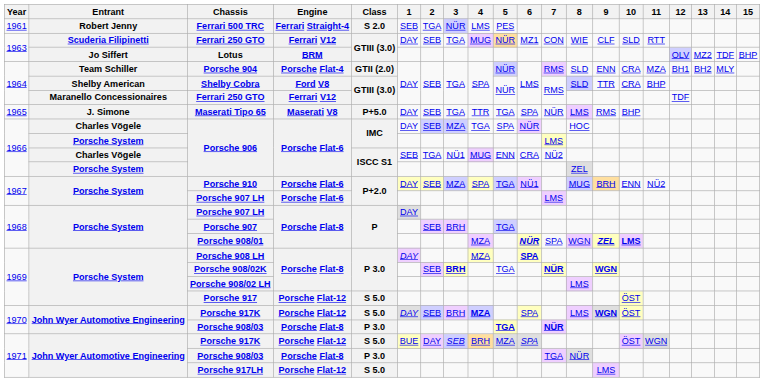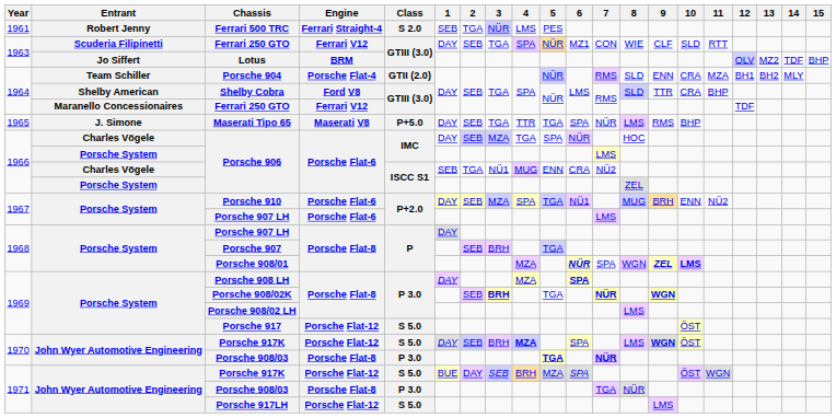 <table class="wikitable" width=1200; style="text-align:center; font-size:90%">
 <tr>
 <th>Year</th>
 <th>Entrant</th>
 <th>Chassis</th>
 <th>Engine</th>
 <th>Class</th>
 <th>1</th>
 <th>2</th>
 <th>3</th>
 <th>4</th>
 <th>5</th>
 <th>6</th>
 <th>7</th>
 <th>8</th>
 <th>9</th>
 <th>10</th>
 <th>11</th>
 <th>12</th>
 <th>13</th>
 <th>14</th>
 <th>15</th>
 </tr>
 <tr>
 <td><a href='#'>1961</a></td>
 <th>Robert Jenny</th>
 <th><a href='#'>Ferrari 500 TRC</a></th>
 <th><a href='#'>Ferrari</a> <a href='#'>Straight-4</a></th>
 <th>S 2.0</th>
 <td><a href='#'>SEB</a></td>
 <td><a href='#'>TGA</a></td>
 <td style="background:#CFCFFF;"><a href='#'>NÜR</a><br></td>
 <td><a href='#'>LMS</a></td>
 <td><a href='#'>PES</a></td>
 <td></td>
 <td></td>
 <td></td>
 <td></td>
 <td></td>
 <td></td>
 <td></td>
 <td></td>
 <td></td>
 <td></td>
 </tr>
 <tr>
 <td rowspan=2><a href='#'>1963</a></td>
 <th><a href='#'>Scuderia Filipinetti</a></th>
 <th><a href='#'>Ferrari 250 GTO</a></th>
 <th><a href='#'>Ferrari</a> <a href='#'>V12</a></th>
 <th rowspan=2>GTIII (3.0)</th>
 <td><a href='#'>DAY</a></td>
 <td><a href='#'>SEB</a></td>
 <td><a href='#'>TGA</a></td>
-<td style="background:#EFCFFF;"><a href='#'>MUG</a><br></td>
+<td style="background:#EFCFFF;"><a href='#'>SPA</a><br></td>
 <td style="background:#FFDF9F;"><a href='#'>NÜR</a><br></td>
 <td><a href='#'>MZ1</a></td>
 <td><a href='#'>CON</a></td>
 <td><a href='#'>WIE</a></td>
 <td><a href='#'>CLF</a></td>
 <td><a href='#'>SLD</a></td>
 <td><a href='#'>RTT</a></td>
 <td></td>
 <td></td>
 <td></td>
 <td></td>
 </tr>
 <tr>
 <th>Jo Siffert</th>
 <th>Lotus</th>
 <th><a href='#'>BRM</a></th>
 <td></td>
 <td></td>
 <td></td>
 <td></td>
 <td></td>
 <td></td>
 <td></td>
 <td></td>
 <td></td>
 <td></td>
 <td></td>
 <td style="background:#CFCFFF;"><a href='#'>OLV</a><br></td>
 <td><a href='#'>MZ2</a></td>
 <td><a href='#'>TDF</a></td>
 <td><a href='#'>BHP</a></td>
 </tr>
 <tr>
 <td rowspan=3><a href='#'>1964</a></td>
 <th>Team Schiller</th>
 <th><a href='#'>Porsche 904</a></th>
 <th><a href='#'>Porsche</a> <a href='#'>Flat-4</a></th>
 <th>GTII (2.0)</th>
 <td rowspan=3><a href='#'>DAY</a></td>
 <td rowspan=3><a href='#'>SEB</a></td>
 <td rowspan=3><a href='#'>TGA</a></td>
 <td rowspan=3><a href='#'>SPA</a></td>
 <td style="background:#CFCFFF;"><a href='#'>NÜR</a><br></td>
 <td rowspan=3><a href='#'>LMS</a></td>
 <td style="background:#EFCFFF;"><a href='#'>RMS</a><br></td>
 <td><a href='#'>SLD</a></td>
 <td><a href='#'>ENN</a></td>
 <td><a href='#'>CRA</a></td>
 <td><a href='#'>MZA</a></td>
 <td><a href='#'>BH1</a></td>
 <td><a href='#'>BH2</a></td>
 <td><a href='#'>MLY</a></td>
 <td></td>
 </tr>
 <tr>
 <th>Shelby American</th>
 <th><a href='#'>Shelby Cobra</a></th>
 <th><a href='#'>Ford</a> <a href='#'>V8</a></th>
 <th rowspan=2>GTIII (3.0)</th>
 <td rowspan=2><a href='#'>NÜR</a></td>
 <td rowspan=2><a href='#'>RMS</a></td>
 <td style="background:#CFCFFF;"><a href='#'>SLD</a><br></td>
 <td><a href='#'>TTR</a></td>
 <td><a href='#'>CRA</a></td>
 <td><a href='#'>BHP</a></td>
 <td></td>
 <td></td>
 <td></td>
 <td></td>
 </tr>
 <tr>
 <th>Maranello Concessionaires</th>
 <th><a href='#'>Ferrari 250 GTO</a></th>
 <th><a href='#'>Ferrari</a> <a href='#'>V12</a></th>
 <td></td>
 <td></td>
 <td></td>
 <td></td>
 <td style><a href='#'><span>TDF</span></a><br></td>
 <td></td>
 <td></td>
 </tr>
 <tr>
 <td><a href='#'>1965</a></td>
 <th>J. Simone</th>
 <th><a href='#'>Maserati Tipo 65</a></th>
 <th><a href='#'>Maserati</a> <a href='#'>V8</a></th>
 <th>P+5.0</th>
 <td><a href='#'>DAY</a></td>
 <td><a href='#'>SEB</a></td>
 <td><a href='#'>TGA</a></td>
 <td><a href='#'>TTR</a></td>
 <td><a href='#'>TGA</a></td>
 <td><a href='#'>SPA</a></td>
 <td><a href='#'>NÜR</a></td>
 <td style="background:#EFCFFF;"><a href='#'>LMS</a><br></td>
 <td><a href='#'>RMS</a></td>
 <td><a href='#'>BHP</a></td>
 <td></td>
 <td></td>
 <td></td>
 <td></td>
 <td></td>
 </tr>
 <tr>
 <td rowspan=4><a href='#'>1966</a></td>
 <th>Charles Vögele</th>
 <th rowspan=4><a href='#'>Porsche 906</a></th>
 <th rowspan=4><a href='#'>Porsche</a> <a href='#'>Flat-6</a></th>
 <th rowspan=2>IMC</th>
 <td><a href='#'>DAY</a></td>
 <td style="background:#CFCFFF;"><a href='#'>SEB</a><br></td>
 <td style="background:#CFCFFF;"><a href='#'>MZA</a><br></td>
 <td><a href='#'>TGA</a></td>
 <td><a href='#'>SPA</a></td>
 <td style="background:#EFCFFF;"><a href='#'>NÜR</a><br></td>
 <td></td>
 <td><a href='#'>HOC</a></td>
 <td></td>
 <td></td>
 <td></td>
 <td></td>
 <td></td>
 <td></td>
 <td></td>
 </tr>
 <tr>
 <th><a href='#'>Porsche System</a></th>
 <td></td>
 <td></td>
 <td></td>
 <td></td>
 <td></td>
 <td></td>
 <td style="background:#FFFFBF;"><a href='#'>LMS</a><br></td>
 <td></td>
 <td></td>
 <td></td>
 <td></td>
 <td></td>
 <td></td>
 <td></td>
 <td></td>
 </tr>
 <tr>
 <th>Charles Vögele</th>
 <th rowspan=2>ISCC S1</th>
 <td><a href='#'>SEB</a></td>
 <td><a href='#'>TGA</a></td>
 <td><a href='#'>NÜ1</a></td>
 <td style="background:#EFCFFF;"><a href='#'>MUG</a><br></td>
 <td><a href='#'>ENN</a></td>
 <td><a href='#'>CRA</a></td>
 <td><a href='#'>NÜ2</a></td>
 <td></td>
 <td></td>
 <td></td>
 <td></td>
 <td></td>
 <td></td>
 <td></td>
 <td></td>
 </tr>
 <tr>
 <th><a href='#'>Porsche System</a></th>
 <td></td>
 <td></td>
 <td></td>
 <td></td>
 <td></td>
 <td></td>
 <td></td>
 <td style="background:#DFDFDF;"><a href='#'>ZEL</a><br></td>
 <td></td>
 <td></td>
 <td></td>
 <td></td>
 <td></td>
 <td></td>
 </tr>
 <tr>
 <td rowspan=2><a href='#'>1967</a></td>
 <th rowspan=2><a href='#'>Porsche System</a></th>
 <th><a href='#'>Porsche 910</a></th>
 <th><a href='#'>Porsche</a> <a href='#'>Flat-6</a></th>
 <th rowspan=2>P+2.0</th>
 <td style="background:#FFFFBF;"><a href='#'>DAY</a><br></td>
 <td style="background:#FFFFBF;"><a href='#'>SEB</a><br></td>
 <td style="background:#CFCFFF;"><a href='#'>MZA</a><br></td>
 <td style="background:#FFFFBF;"><a href='#'>SPA</a><br></td>
 <td style="background:#CFCFFF;"><a href='#'>TGA</a><br></td>
 <td style="background:#EFCFFF;"><a href='#'>NÜ1</a><br></td>
 <td></td>
 <td style="background:#CFCFFF;"><a href='#'>MUG</a><br></td>
 <td style="background:#FFDF9F;"><a href='#'>BRH</a><br></td>
 <td><a href='#'>ENN</a></td>
 <td><a href='#'>NÜ2</a></td>
 <td></td>
 <td></td>
 <td></td>
 <td></td>
 </tr>
 <tr>
 <th><a href='#'>Porsche 907 LH</a></th>
 <th><a href='#'>Porsche</a> <a href='#'>Flat-6</a></th>
 <td></td>
 <td></td>
 <td></td>
 <td></td>
 <td></td>
 <td></td>
 <td style="background:#EFCFFF;"><a href='#'>LMS</a><br></td>
 <td></td>
 <td></td>
 <td></td>
 <td></td>
 <td></td>
 <td></td>
 <td></td>
 <td></td>
 </tr>
 <tr>
 <td rowspan=3><a href='#'>1968</a></td>
 <th rowspan=3><a href='#'>Porsche System</a></th>
 <th><a href='#'>Porsche 907 LH</a></th>
 <th rowspan=3><a href='#'>Porsche</a> <a href='#'>Flat-8</a></th>
 <th rowspan=3>P</th>
 <td style="background:#DFDFDF;"><a href='#'>DAY</a><br></td>
 <td></td>
 <td></td>
 <td></td>
 <td></td>
 <td></td>
 <td></td>
 <td></td>
 <td></td>
 <td></td>
 <td></td>
 <td></td>
 <td></td>
 <td></td>
 <td></td>
 </tr>
 <tr>
 <th><a href='#'>Porsche 907</a></th>
 <td></td>
 <td style="background:#EFCFFF;"><a href='#'>SEB</a><br></td>
 <td style="background:#EFCFFF;"><a href='#'>BRH</a><br></td>
 <td></td>
 <td style="background:#CFCFFF;"><a href='#'>TGA</a><br></td>
 <td></td>
 <td></td>
 <td></td>
 <td></td>
 <td></td>
 <td></td>
 <td></td>
 <td></td>
 <td></td>
 <td></td>
 </tr>
 <tr>
 <th><a href='#'>Porsche 908/01</a></th>
 <td></td>
 <td></td>
 <td></td>
 <td style="background:#EFCFFF;"><a href='#'>MZA</a><br></td>
 <td></td>
 <td style="background:#FFFFBF;"><strong><em><a href='#'>NÜR</a></em></strong><br></td>
 <td><a href='#'>SPA</a></td>
 <td style="background:#EFCFFF;"><a href='#'>WGN</a><br></td>
 <td style="background:#FFFFBF;"><strong><em><a href='#'>ZEL</a></em></strong><br></td>
 <td style="background:#EFCFFF;"><strong><a href='#'>LMS</a></strong><br></td>
 <td></td>
 <td></td>
 <td></td>
 <td></td>
 <td></td>
 </tr>
 <tr>
 <td rowspan=4><a href='#'>1969</a></td>
 <th rowspan=4><a href='#'>Porsche System</a></th>
 <th><a href='#'>Porsche 908 LH</a></th>
 <th rowspan=3><a href='#'>Porsche</a> <a href='#'>Flat-8</a></th>
 <th rowspan=3>P 3.0</th>
 <td style="background:#EFCFFF;"><em><a href='#'>DAY</a></em><br></td>
 <td></td>
 <td></td>
 <td style="background:#FFFFBF;"><a href='#'>MZA</a><br></td>
 <td></td>
 <td style="background:#FFFFBF;"><strong><a href='#'>SPA</a><br></strong></td>
 <td></td>
 <td></td>
 <td></td>
 <td></td>
 <td></td>
 <td></td>
 <td></td>
 <td></td>
 <td></td>
 </tr>
 <tr>
 <th><a href='#'>Porsche 908/02K</a></th>
 <td></td>
 <td style="background:#EFCFFF;"><a href='#'>SEB</a><br></td>
 <td style="background:#FFFFBF;"><strong><a href='#'>BRH</a></strong><br></td>
 <td></td>
 <td><a href='#'>TGA</a></td>
 <td></td>
 <td style="background:#FFFFBF;"><strong><a href='#'>NÜR</a></strong><br></td>
 <td></td>
 <td style="background:#FFFFBF;"><strong><a href='#'>WGN</a></strong><br></td>
 <td></td>
 <td></td>
 <td></td>
 <td></td>
 <td></td>
 <td></td>
 </tr>
 <tr>
 <th><a href='#'>Porsche 908/02 LH</a></th>
 <td></td>
 <td></td>
 <td></td>
 <td></td>
 <td></td>
 <td></td>
 <td></td>
 <td style="background:#EFCFFF;"><a href='#'>LMS</a><br></td>
 <td></td>
 <td></td>
 <td></td>
 <td></td>
 <td></td>
 <td></td>
 <td></td>
 </tr>
 <tr>
 <th><a href='#'>Porsche 917</a></th>
 <th><a href='#'>Porsche</a> <a href='#'>Flat-12</a></th>
 <th>S 5.0</th>
 <td></td>
 <td></td>
 <td></td>
 <td></td>
 <td></td>
 <td></td>
 <td></td>
 <td></td>
 <td></td>
 <td style="background:#FFFFBF;"><a href='#'>ÖST</a><br></td>
 <td></td>
 <td></td>
 <td></td>
 <td></td>
 <td></td>
 </tr>
 <tr>
 <td rowspan=2><a href='#'>1970</a></td>
 <th rowspan=2><a href='#'>John Wyer Automotive Engineering</a></th>
 <th><a href='#'>Porsche 917K</a></th>
 <th><a href='#'>Porsche</a> <a href='#'>Flat-12</a></th>
 <th>S 5.0</th>
 <td style="background:#DFDFDF;"><em><a href='#'>DAY</a></em><br></td>
 <td style="background:#CFCFFF;"><a href='#'>SEB</a><br></td>
 <td style="background:#EFCFFF;"><a href='#'>BRH</a><br></td>
 <td style="background:#CFCFFF;"><strong><a href='#'>MZA</a></strong><br></td>
 <td></td>
 <td style="background:#FFFFBF;"><a href='#'>SPA</a><br></td>
 <td></td>
 <td style="background:#EFCFFF;"><a href='#'>LMS</a><br></td>
 <td style="background:#DFDFDF;"><strong><a href='#'>WGN</a></strong><br></td>
 <td style="background:#FFFFBF;"><a href='#'>ÖST</a><br></td>
 <td></td>
 <td></td>
 <td></td>
 <td></td>
 <td></td>
 </tr>
 <tr>
 <th><a href='#'>Porsche 908/03</a></th>
 <th><a href='#'>Porsche</a> <a href='#'>Flat-8</a></th>
 <th>P 3.0</th>
 <td></td>
 <td></td>
 <td></td>
 <td></td>
 <td style="background:#FFFFBF;"><strong><a href='#'>TGA</a></strong><br></td>
 <td></td>
 <td style="background:#EFCFFF;"><strong><a href='#'>NÜR</a></strong><br></td>
 <td></td>
 <td></td>
 <td></td>
 <td></td>
 <td></td>
 <td></td>
 <td></td>
 <td></td>
 </tr>
 <tr>
 <td rowspan=3><a href='#'>1971</a></td>
 <th rowspan=3><a href='#'>John Wyer Automotive Engineering</a></th>
 <th><a href='#'>Porsche 917K</a></th>
 <th><a href='#'>Porsche</a> <a href='#'>Flat-12</a></th>
 <th>S 5.0</th>
 <td style="background:#FFFFBF;"><a href='#'>BUE</a><br></td>
 <td style="background:#EFCFFF;"><a href='#'>DAY</a><br></td>
 <td style="background:#CFCFFF;"><em><a href='#'>SEB</a></em><br></td>
 <td style="background:#FFDF9F;"><a href='#'>BRH</a><br></td>
 <td style="background:#DFDFDF;"><a href='#'>MZA</a><br></td>
 <td style="background:#DFDFDF;"><em><a href='#'>SPA</a></em><br></td>
 <td></td>
 <td></td>
 <td></td>
 <td style="background:#EFCFFF;"><a href='#'>ÖST</a><br></td>
 <td style="background:#DFDFDF;"><a href='#'>WGN</a><br></td>
 <td></td>
 <td></td>
 <td></td>
 <td></td>
 </tr>
 <tr>
 <th><a href='#'>Porsche 908/03</a></th>
 <th><a href='#'>Porsche</a> <a href='#'>Flat-8</a></th>
 <th>P 3.0</th>
 <td></td>
 <td></td>
 <td></td>
 <td></td>
 <td></td>
 <td></td>
 <td style="background:#EFCFFF;"><a href='#'>TGA</a><br></td>
 <td style="background:#DFDFDF;"><a href='#'>NÜR</a><br></td>
 <td></td>
 <td></td>
 <td></td>
 <td></td>
 <td></td>
 <td></td>
 <td></td>
 </tr>
 <tr>
 <th><a href='#'>Porsche 917LH</a></th>
 <th><a href='#'>Porsche</a> <a href='#'>Flat-12</a></th>
 <th>S 5.0</th>
 <td></td>
 <td></td>
 <td></td>
 <td></td>
 <td></td>
 <td></td>
 <td></td>
 <td></td>
 <td style="background:#EFCFFF;"><a href='#'>LMS</a><br></td>
 <td></td>
 <td></td>
 <td></td>
 <td></td>
 <td></td>
 <td></td>
 </tr>
 </table>
